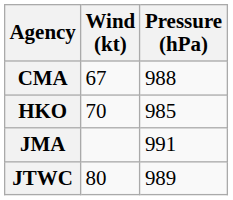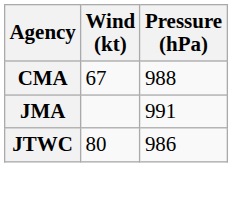 <table class="wikitable floatleft">
 <tr>
 <th>Agency</th>
 <th>Wind<br>(kt)</th>
 <th>Pressure<br>(hPa)</th>
 </tr>
 <tr>
 <th>CMA</th>
 <td>67</td>
 <td>988</td>
 </tr>
 <tr>
-<th>HKO</th>
-<td>70</td>
-<td>985</td>
-</tr>
-<tr>
 <th>JMA</th>
 <td></td>
 <td>991</td>
 </tr>
 <tr>
 <th>JTWC</th>
 <td>80</td>
-<td>989</td>
+<td>986</td>
 </tr>
 </table>
